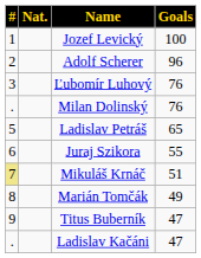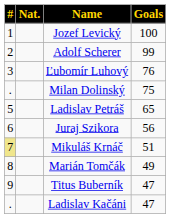 <table class="wikitable" style="text-align:center;">
 <tr>
 <th style="color:#FFD700; background:#000000;">#</th>
 <th style="color:#FFD700; background:#000000;">Nat.</th>
 <th style="color:#FFD700; background:#000000;">Name</th>
 <th style="color:#FFD700; background:#000000;">Goals</th>
 </tr>
 <tr>
 <td>1</td>
 <td></td>
 <td><a href='#'>Jozef Levický</a></td>
 <td>100</td>
 </tr>
 <tr>
 <td>2</td>
 <td></td>
 <td><a href='#'>Adolf Scherer</a></td>
-<td>96</td>
+<td>99</td>
 </tr>
 <tr>
 <td>3</td>
 <td> </td>
 <td><a href='#'>Ľubomír Luhový</a></td>
 <td>76</td>
 </tr>
 <tr>
 <td>.</td>
 <td></td>
 <td><a href='#'>Milan Dolinský</a></td>
-<td>76</td>
+<td>75</td>
 </tr>
 <tr>
 <td>5</td>
 <td></td>
 <td><a href='#'>Ladislav Petráš</a></td>
 <td>65</td>
 </tr>
 <tr>
 <td>6</td>
 <td></td>
 <td><a href='#'>Juraj Szikora</a></td>
-<td>55</td>
+<td>56</td>
 </tr>
 <tr>
 <td style="background: khaki;">7</td>
 <td></td>
 <td><a href='#'>Mikuláš Krnáč</a></td>
 <td>51</td>
 </tr>
 <tr>
 <td>8</td>
 <td></td>
 <td><a href='#'>Marián Tomčák</a></td>
 <td>49</td>
 </tr>
 <tr>
 <td>9</td>
 <td></td>
 <td><a href='#'>Titus Buberník</a></td>
 <td>47</td>
 </tr>
 <tr>
 <td>.</td>
 <td></td>
 <td><a href='#'>Ladislav Kačáni</a></td>
 <td>47</td>
 </tr>
 </table>
